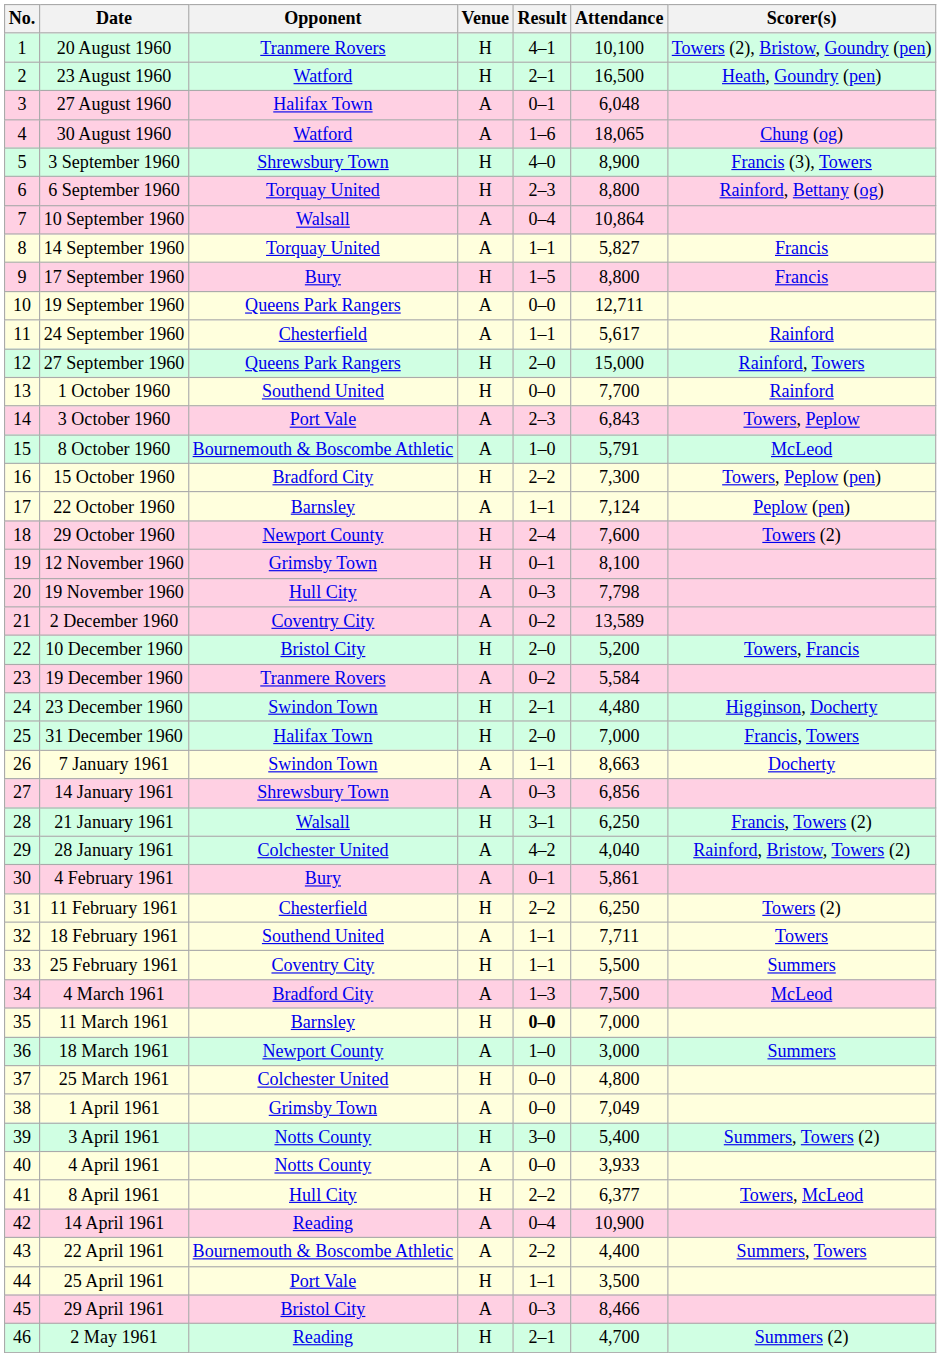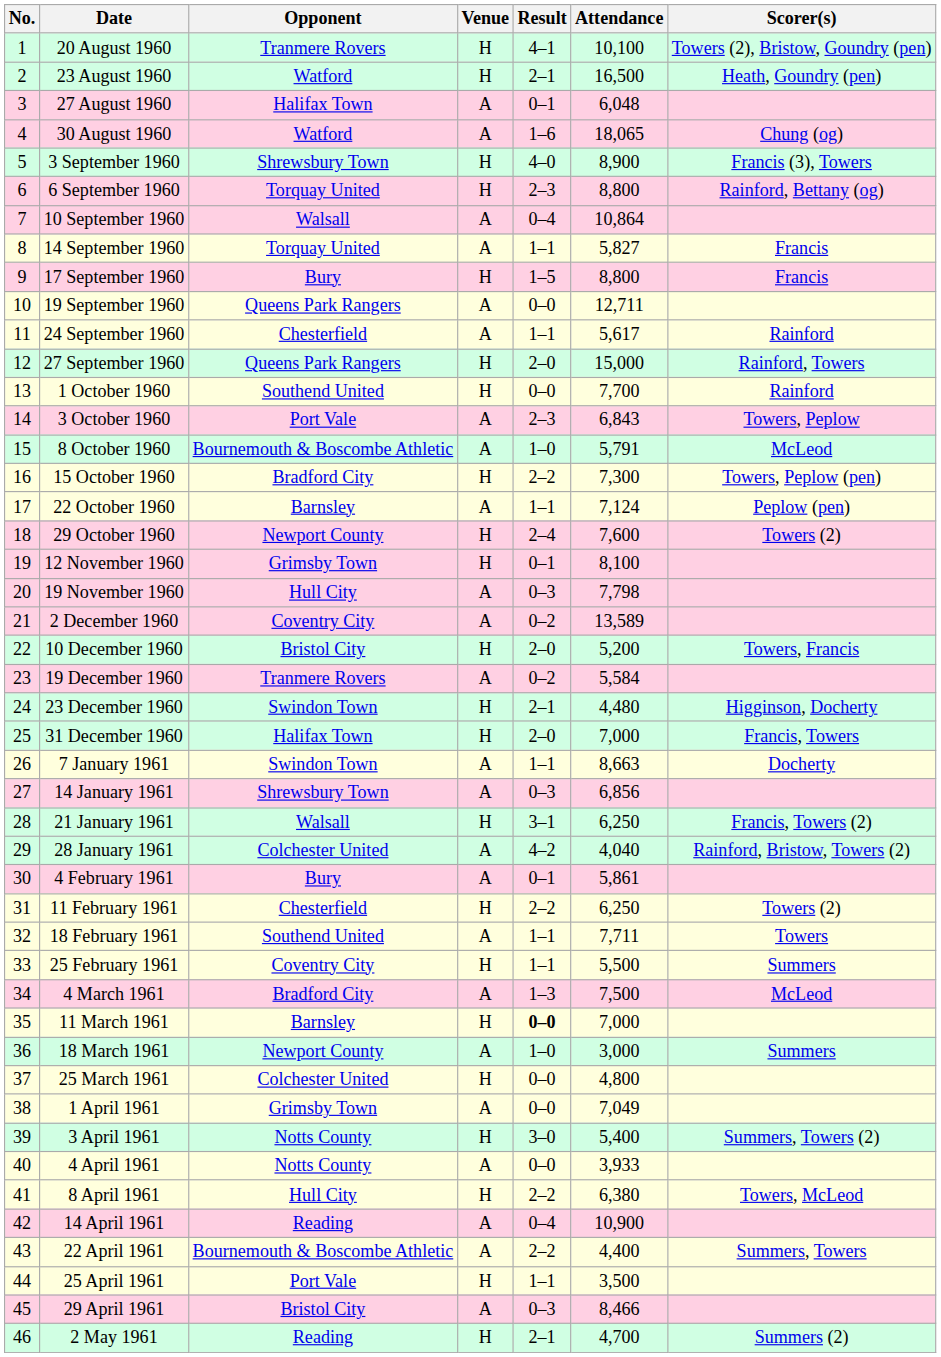 <table class="wikitable sortable" style="text-align:center;">
 <tr>
 <th>No.</th>
 <th>Date</th>
 <th>Opponent</th>
 <th>Venue</th>
 <th>Result</th>
 <th>Attendance</th>
 <th>Scorer(s)</th>
 </tr>
 <tr style="background:#d0ffe3;">
 <td>1</td>
 <td>20 August 1960</td>
 <td><a href='#'>Tranmere Rovers</a></td>
 <td>H</td>
 <td>4–1</td>
 <td>10,100</td>
 <td><a href='#'>Towers</a> (2), <a href='#'>Bristow</a>, <a href='#'>Goundry</a> (<a href='#'>pen</a>)</td>
 </tr>
 <tr style="background:#d0ffe3;">
 <td>2</td>
 <td>23 August 1960</td>
 <td><a href='#'>Watford</a></td>
 <td>H</td>
 <td>2–1</td>
 <td>16,500</td>
 <td><a href='#'>Heath</a>, <a href='#'>Goundry</a> (<a href='#'>pen</a>)</td>
 </tr>
 <tr style="background:#ffd0e3;">
 <td>3</td>
 <td>27 August 1960</td>
 <td><a href='#'>Halifax Town</a></td>
 <td>A</td>
 <td>0–1</td>
 <td>6,048</td>
 <td></td>
 </tr>
 <tr style="background:#ffd0e3;">
 <td>4</td>
 <td>30 August 1960</td>
 <td><a href='#'>Watford</a></td>
 <td>A</td>
 <td>1–6</td>
 <td>18,065</td>
 <td><a href='#'>Chung</a> (<a href='#'>og</a>)</td>
 </tr>
 <tr style="background:#d0ffe3;">
 <td>5</td>
 <td>3 September 1960</td>
 <td><a href='#'>Shrewsbury Town</a></td>
 <td>H</td>
 <td>4–0</td>
 <td>8,900</td>
 <td><a href='#'>Francis</a> (3), <a href='#'>Towers</a></td>
 </tr>
 <tr style="background:#ffd0e3;">
 <td>6</td>
 <td>6 September 1960</td>
 <td><a href='#'>Torquay United</a></td>
 <td>H</td>
 <td>2–3</td>
 <td>8,800</td>
 <td><a href='#'>Rainford</a>, <a href='#'>Bettany</a> (<a href='#'>og</a>)</td>
 </tr>
 <tr style="background:#ffd0e3;">
 <td>7</td>
 <td>10 September 1960</td>
 <td><a href='#'>Walsall</a></td>
 <td>A</td>
 <td>0–4</td>
 <td>10,864</td>
 <td></td>
 </tr>
 <tr style="background:#ffd;">
 <td>8</td>
 <td>14 September 1960</td>
 <td><a href='#'>Torquay United</a></td>
 <td>A</td>
 <td>1–1</td>
 <td>5,827</td>
 <td><a href='#'>Francis</a></td>
 </tr>
 <tr style="background:#ffd0e3;">
 <td>9</td>
 <td>17 September 1960</td>
 <td><a href='#'>Bury</a></td>
 <td>H</td>
 <td>1–5</td>
 <td>8,800</td>
 <td><a href='#'>Francis</a></td>
 </tr>
 <tr style="background:#ffd;">
 <td>10</td>
 <td>19 September 1960</td>
 <td><a href='#'>Queens Park Rangers</a></td>
 <td>A</td>
 <td>0–0</td>
 <td>12,711</td>
 <td></td>
 </tr>
 <tr style="background:#ffd;">
 <td>11</td>
 <td>24 September 1960</td>
 <td><a href='#'>Chesterfield</a></td>
 <td>A</td>
 <td>1–1</td>
 <td>5,617</td>
 <td><a href='#'>Rainford</a></td>
 </tr>
 <tr style="background:#d0ffe3;">
 <td>12</td>
 <td>27 September 1960</td>
 <td><a href='#'>Queens Park Rangers</a></td>
 <td>H</td>
 <td>2–0</td>
 <td>15,000</td>
 <td><a href='#'>Rainford</a>, <a href='#'>Towers</a></td>
 </tr>
 <tr style="background:#ffd;">
 <td>13</td>
 <td>1 October 1960</td>
 <td><a href='#'>Southend United</a></td>
 <td>H</td>
 <td>0–0</td>
 <td>7,700</td>
 <td><a href='#'>Rainford</a></td>
 </tr>
 <tr style="background:#ffd0e3;">
 <td>14</td>
 <td>3 October 1960</td>
 <td><a href='#'>Port Vale</a></td>
 <td>A</td>
 <td>2–3</td>
 <td>6,843</td>
 <td><a href='#'>Towers</a>, <a href='#'>Peplow</a></td>
 </tr>
 <tr style="background:#d0ffe3;">
 <td>15</td>
 <td>8 October 1960</td>
 <td><a href='#'>Bournemouth & Boscombe Athletic</a></td>
 <td>A</td>
 <td>1–0</td>
 <td>5,791</td>
 <td><a href='#'>McLeod</a></td>
 </tr>
 <tr style="background:#ffd;">
 <td>16</td>
 <td>15 October 1960</td>
 <td><a href='#'>Bradford City</a></td>
 <td>H</td>
 <td>2–2</td>
 <td>7,300</td>
 <td><a href='#'>Towers</a>, <a href='#'>Peplow</a> (<a href='#'>pen</a>)</td>
 </tr>
 <tr style="background:#ffd;">
 <td>17</td>
 <td>22 October 1960</td>
 <td><a href='#'>Barnsley</a></td>
 <td>A</td>
 <td>1–1</td>
 <td>7,124</td>
 <td><a href='#'>Peplow</a> (<a href='#'>pen</a>)</td>
 </tr>
 <tr style="background:#ffd0e3;">
 <td>18</td>
 <td>29 October 1960</td>
 <td><a href='#'>Newport County</a></td>
 <td>H</td>
 <td>2–4</td>
 <td>7,600</td>
 <td><a href='#'>Towers</a> (2)</td>
 </tr>
 <tr style="background:#ffd0e3;">
 <td>19</td>
 <td>12 November 1960</td>
 <td><a href='#'>Grimsby Town</a></td>
 <td>H</td>
 <td>0–1</td>
 <td>8,100</td>
 <td></td>
 </tr>
 <tr style="background:#ffd0e3;">
 <td>20</td>
 <td>19 November 1960</td>
 <td><a href='#'>Hull City</a></td>
 <td>A</td>
 <td>0–3</td>
 <td>7,798</td>
 <td></td>
 </tr>
 <tr style="background:#ffd0e3;">
 <td>21</td>
 <td>2 December 1960</td>
 <td><a href='#'>Coventry City</a></td>
 <td>A</td>
 <td>0–2</td>
 <td>13,589</td>
 <td></td>
 </tr>
 <tr style="background:#d0ffe3;">
 <td>22</td>
 <td>10 December 1960</td>
 <td><a href='#'>Bristol City</a></td>
 <td>H</td>
 <td>2–0</td>
 <td>5,200</td>
 <td><a href='#'>Towers</a>, <a href='#'>Francis</a></td>
 </tr>
 <tr style="background:#ffd0e3;">
 <td>23</td>
 <td>19 December 1960</td>
 <td><a href='#'>Tranmere Rovers</a></td>
 <td>A</td>
 <td>0–2</td>
 <td>5,584</td>
 <td></td>
 </tr>
 <tr style="background:#d0ffe3;">
 <td>24</td>
 <td>23 December 1960</td>
 <td><a href='#'>Swindon Town</a></td>
 <td>H</td>
 <td>2–1</td>
 <td>4,480</td>
 <td><a href='#'>Higginson</a>, <a href='#'>Docherty</a></td>
 </tr>
 <tr style="background:#d0ffe3;">
 <td>25</td>
 <td>31 December 1960</td>
 <td><a href='#'>Halifax Town</a></td>
 <td>H</td>
 <td>2–0</td>
 <td>7,000</td>
 <td><a href='#'>Francis</a>, <a href='#'>Towers</a></td>
 </tr>
 <tr style="background:#ffd;">
 <td>26</td>
 <td>7 January 1961</td>
 <td><a href='#'>Swindon Town</a></td>
 <td>A</td>
 <td>1–1</td>
 <td>8,663</td>
 <td><a href='#'>Docherty</a></td>
 </tr>
 <tr style="background:#ffd0e3;">
 <td>27</td>
 <td>14 January 1961</td>
 <td><a href='#'>Shrewsbury Town</a></td>
 <td>A</td>
 <td>0–3</td>
 <td>6,856</td>
 <td></td>
 </tr>
 <tr style="background:#d0ffe3;">
 <td>28</td>
 <td>21 January 1961</td>
 <td><a href='#'>Walsall</a></td>
 <td>H</td>
 <td>3–1</td>
 <td>6,250</td>
 <td><a href='#'>Francis</a>, <a href='#'>Towers</a> (2)</td>
 </tr>
 <tr style="background:#d0ffe3;">
 <td>29</td>
 <td>28 January 1961</td>
 <td><a href='#'>Colchester United</a></td>
 <td>A</td>
 <td>4–2</td>
 <td>4,040</td>
 <td><a href='#'>Rainford</a>, <a href='#'>Bristow</a>, <a href='#'>Towers</a> (2)</td>
 </tr>
 <tr style="background:#ffd0e3;">
 <td>30</td>
 <td>4 February 1961</td>
 <td><a href='#'>Bury</a></td>
 <td>A</td>
 <td>0–1</td>
 <td>5,861</td>
 <td></td>
 </tr>
 <tr style="background:#ffd;">
 <td>31</td>
 <td>11 February 1961</td>
 <td><a href='#'>Chesterfield</a></td>
 <td>H</td>
 <td>2–2</td>
 <td>6,250</td>
 <td><a href='#'>Towers</a> (2)</td>
 </tr>
 <tr style="background:#ffd;">
 <td>32</td>
 <td>18 February 1961</td>
 <td><a href='#'>Southend United</a></td>
 <td>A</td>
 <td>1–1</td>
 <td>7,711</td>
 <td><a href='#'>Towers</a></td>
 </tr>
 <tr style="background:#ffd;">
 <td>33</td>
 <td>25 February 1961</td>
 <td><a href='#'>Coventry City</a></td>
 <td>H</td>
 <td>1–1</td>
 <td>5,500</td>
 <td><a href='#'>Summers</a></td>
 </tr>
 <tr style="background:#ffd0e3;">
 <td>34</td>
 <td>4 March 1961</td>
 <td><a href='#'>Bradford City</a></td>
 <td>A</td>
 <td>1–3</td>
 <td>7,500</td>
 <td><a href='#'>McLeod</a></td>
 </tr>
 <tr style="background:#ffd;">
 <td>35</td>
 <td>11 March 1961</td>
 <td><a href='#'>Barnsley</a></td>
 <td>H</td>
 <td><strong>0–0</strong></td>
 <td>7,000</td>
 <td></td>
 </tr>
 <tr style="background:#d0ffe3;">
 <td>36</td>
 <td>18 March 1961</td>
 <td><a href='#'>Newport County</a></td>
 <td>A</td>
 <td>1–0</td>
 <td>3,000</td>
 <td><a href='#'>Summers</a></td>
 </tr>
 <tr style="background:#ffd;">
 <td>37</td>
 <td>25 March 1961</td>
 <td><a href='#'>Colchester United</a></td>
 <td>H</td>
 <td>0–0</td>
 <td>4,800</td>
 <td></td>
 </tr>
 <tr style="background:#ffd;">
 <td>38</td>
 <td>1 April 1961</td>
 <td><a href='#'>Grimsby Town</a></td>
 <td>A</td>
 <td>0–0</td>
 <td>7,049</td>
 <td></td>
 </tr>
 <tr style="background:#d0ffe3;">
 <td>39</td>
 <td>3 April 1961</td>
 <td><a href='#'>Notts County</a></td>
 <td>H</td>
 <td>3–0</td>
 <td>5,400</td>
 <td><a href='#'>Summers</a>, <a href='#'>Towers</a> (2)</td>
 </tr>
 <tr style="background:#ffd;">
 <td>40</td>
 <td>4 April 1961</td>
 <td><a href='#'>Notts County</a></td>
 <td>A</td>
 <td>0–0</td>
 <td>3,933</td>
 <td></td>
 </tr>
 <tr style="background:#ffd;">
 <td>41</td>
 <td>8 April 1961</td>
 <td><a href='#'>Hull City</a></td>
 <td>H</td>
 <td>2–2</td>
-<td>6,377</td>
+<td>6,380</td>
 <td><a href='#'>Towers</a>, <a href='#'>McLeod</a></td>
 </tr>
 <tr style="background:#ffd0e3;">
 <td>42</td>
 <td>14 April 1961</td>
 <td><a href='#'>Reading</a></td>
 <td>A</td>
 <td>0–4</td>
 <td>10,900</td>
 <td></td>
 </tr>
 <tr style="background:#ffd;">
 <td>43</td>
 <td>22 April 1961</td>
 <td><a href='#'>Bournemouth & Boscombe Athletic</a></td>
 <td>A</td>
 <td>2–2</td>
 <td>4,400</td>
 <td><a href='#'>Summers</a>, <a href='#'>Towers</a></td>
 </tr>
 <tr style="background:#ffd;">
 <td>44</td>
 <td>25 April 1961</td>
 <td><a href='#'>Port Vale</a></td>
 <td>H</td>
 <td>1–1</td>
 <td>3,500</td>
 <td></td>
 </tr>
 <tr style="background:#ffd0e3;">
 <td>45</td>
 <td>29 April 1961</td>
 <td><a href='#'>Bristol City</a></td>
 <td>A</td>
 <td>0–3</td>
 <td>8,466</td>
 <td></td>
 </tr>
 <tr style="background:#d0ffe3;">
 <td>46</td>
 <td>2 May 1961</td>
 <td><a href='#'>Reading</a></td>
 <td>H</td>
 <td>2–1</td>
 <td>4,700</td>
 <td><a href='#'>Summers</a> (2)</td>
 </tr>
 </table>
